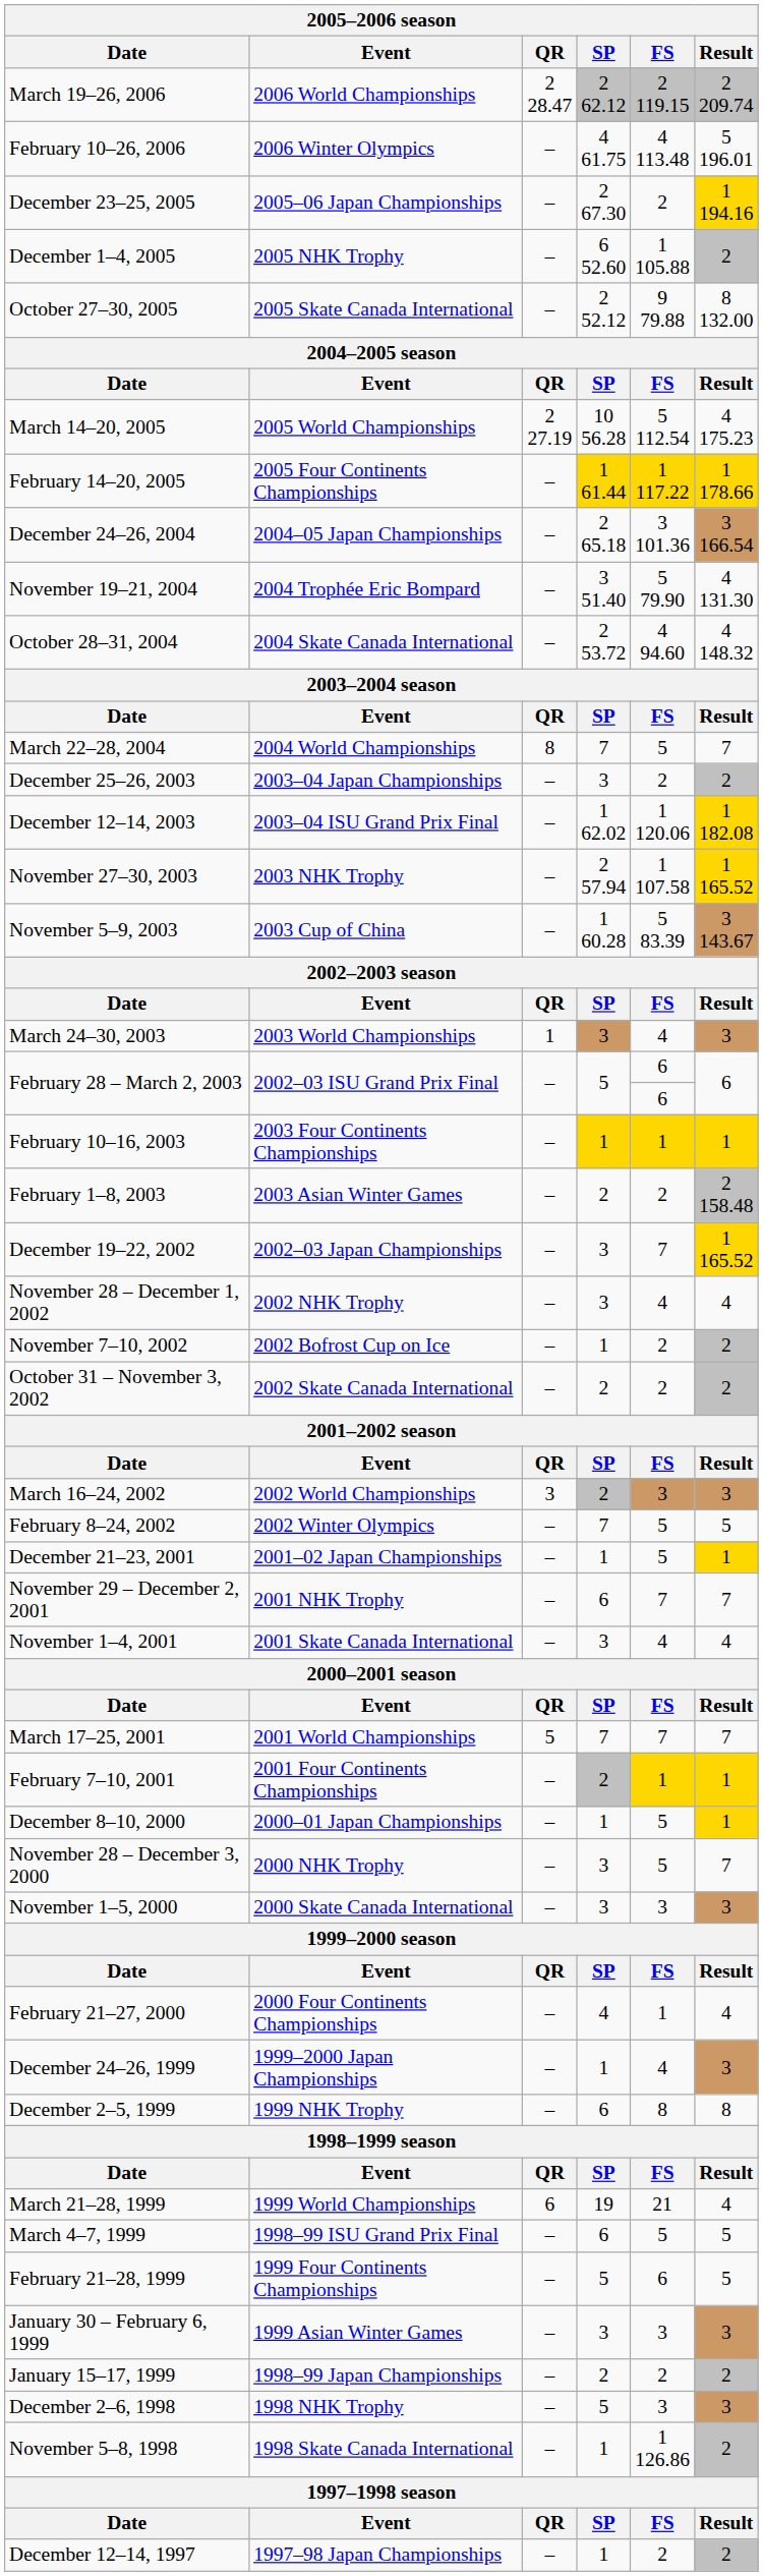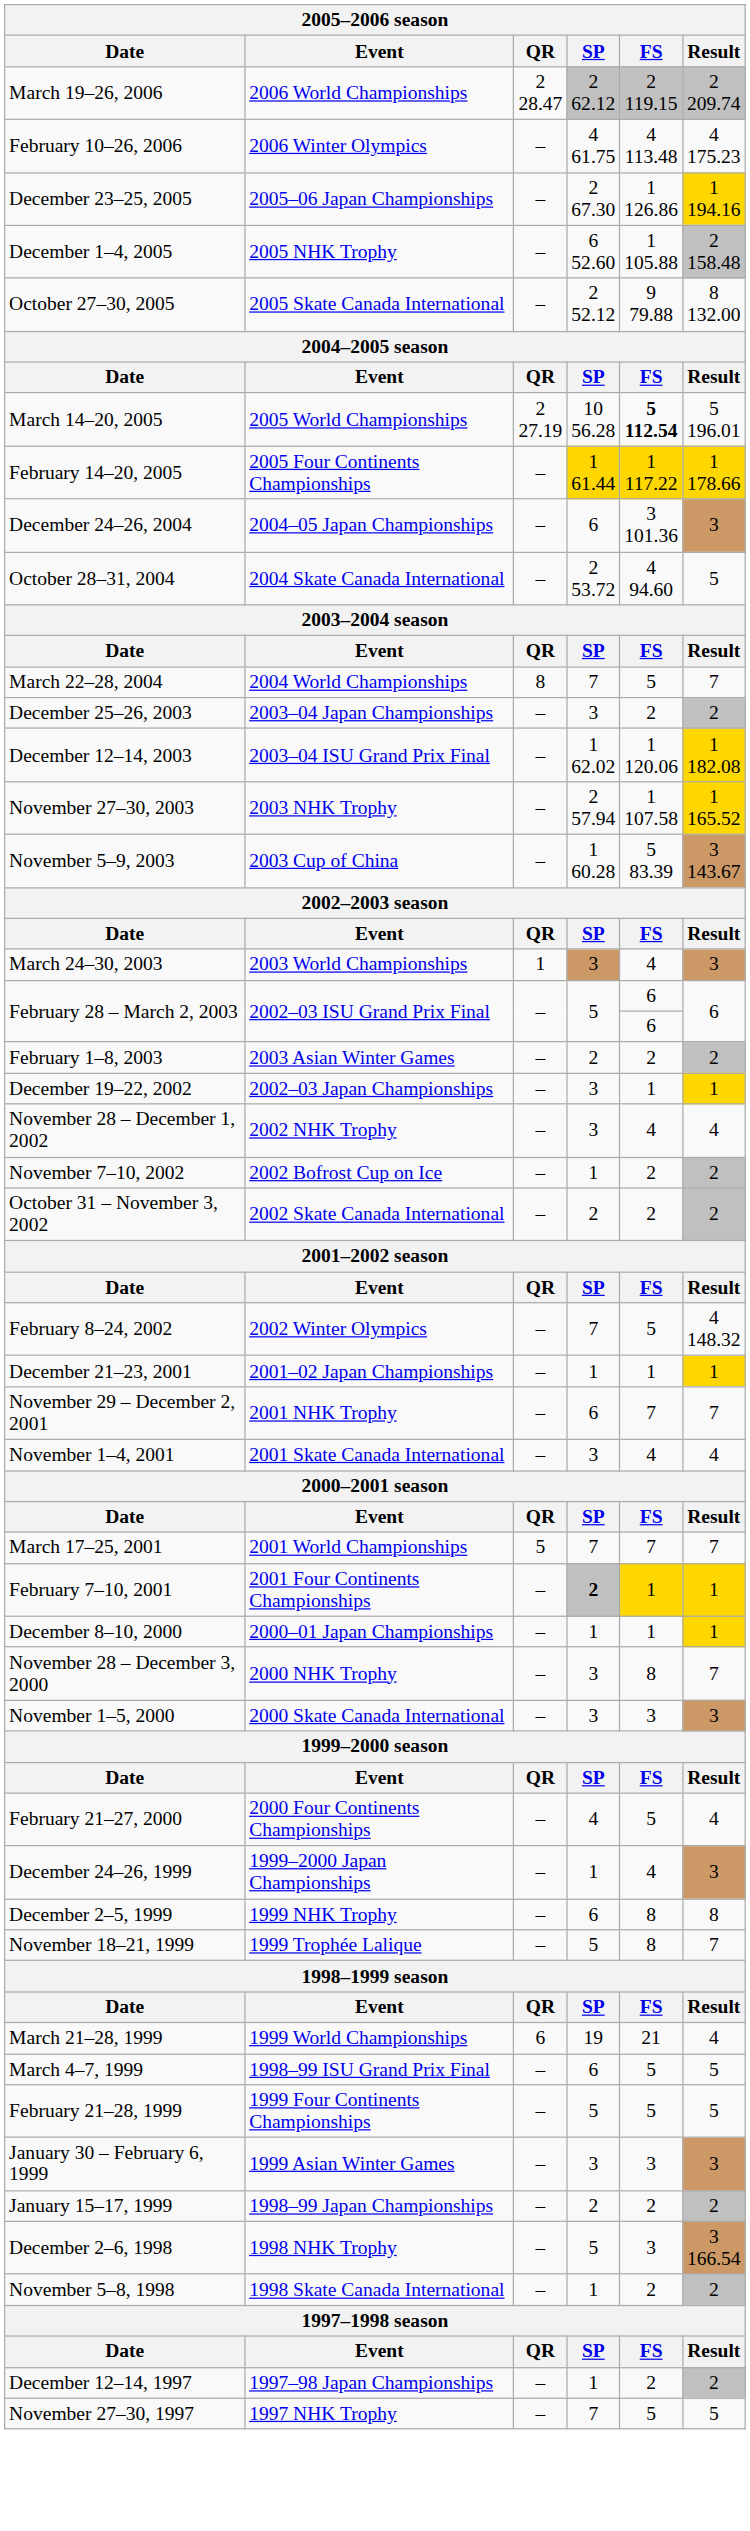 <table class="wikitable">
 <tr>
 <th colspan="6">2005–2006 season</th>
 </tr>
 <tr>
 <th>Date</th>
 <th>Event</th>
 <th>QR</th>
 <th><a href='#'>SP</a></th>
 <th><a href='#'>FS</a></th>
 <th>Result</th>
 </tr>
 <tr>
 <td>March 19–26, 2006</td>
 <td><a href='#'>2006 World Championships</a></td>
 <td align="center">2<br>28.47</td>
 <td align="center" bgcolor="silver">2<br>62.12</td>
 <td align="center" bgcolor="silver">2<br>119.15</td>
 <td align="center" bgcolor="silver">2<br>209.74</td>
 </tr>
 <tr>
 <td>February 10–26, 2006</td>
 <td><a href='#'>2006 Winter Olympics</a></td>
 <td align="center">–</td>
 <td align="center">4 <br> 61.75</td>
 <td align="center">4 <br> 113.48</td>
-<td align="center">5 <br> 196.01</td>
+<td align="center">4<br>175.23</td>
 </tr>
 <tr>
 <td>December 23–25, 2005</td>
 <td><a href='#'>2005–06 Japan Championships</a></td>
 <td align="center">–</td>
 <td align="center">2 <br> 67.30</td>
-<td align="center">2</td>
+<td align="center">1 <br> 126.86</td>
 <td align="center" bgcolor="gold">1 <br> 194.16</td>
 </tr>
 <tr>
 <td>December 1–4, 2005</td>
 <td><a href='#'>2005 NHK Trophy</a></td>
 <td align="center">–</td>
 <td align="center">6 <br> 52.60</td>
 <td align="center">1 <br> 105.88</td>
-<td align="center" bgcolor="silver">2</td>
+<td align="center" bgcolor="silver">2 <br> 158.48</td>
 </tr>
 <tr>
 <td>October 27–30, 2005</td>
 <td><a href='#'>2005 Skate Canada International</a></td>
 <td align="center">–</td>
 <td align="center">2 <br> 52.12</td>
 <td align="center">9 <br> 79.88</td>
 <td align="center">8 <br> 132.00</td>
 </tr>
 <tr>
 <th colspan="6">2004–2005 season</th>
 </tr>
 <tr>
 <th>Date</th>
 <th>Event</th>
 <th>QR</th>
 <th><a href='#'>SP</a></th>
 <th><a href='#'>FS</a></th>
 <th>Result</th>
 </tr>
 <tr>
 <td>March 14–20, 2005</td>
 <td><a href='#'>2005 World Championships</a></td>
 <td align="center">2<br>27.19</td>
 <td align="center">10 <br> 56.28</td>
-<td align="center">5 <br> 112.54</td>
-<td align="center">4<br>175.23</td>
+<td align="center"><strong>5 <br> 112.54</strong></td>
+<td align="center">5 <br> 196.01</td>
 </tr>
 <tr>
 <td>February 14–20, 2005</td>
 <td><a href='#'>2005 Four Continents Championships</a></td>
 <td align="center">–</td>
 <td align="center" bgcolor="gold">1 <br> 61.44</td>
 <td align="center" bgcolor="gold">1 <br> 117.22</td>
 <td align="center" bgcolor="gold">1 <br> 178.66</td>
 </tr>
 <tr>
 <td>December 24–26, 2004</td>
 <td><a href='#'>2004–05 Japan Championships</a></td>
 <td align="center">–</td>
-<td align="center">2 <br> 65.18</td>
+<td align="center">6</td>
 <td align="center">3 <br> 101.36</td>
-<td align="center" bgcolor="#cc9966">3 <br> 166.54</td>
-</tr>
-<tr>
-<td>November 19–21, 2004</td>
-<td><a href='#'>2004 Trophée Eric Bompard</a></td>
-<td align="center">–</td>
-<td align="center">3 <br> 51.40</td>
-<td align="center">5 <br> 79.90</td>
-<td align="center">4 <br> 131.30</td>
+<td align="center" bgcolor="#cc9966">3</td>
 </tr>
 <tr>
 <td>October 28–31, 2004</td>
 <td><a href='#'>2004 Skate Canada International</a></td>
 <td align="center">–</td>
 <td align="center">2 <br> 53.72</td>
 <td align="center">4 <br> 94.60</td>
-<td align="center">4 <br> 148.32</td>
+<td align="center">5</td>
 </tr>
 <tr>
 <th colspan="6">2003–2004 season</th>
 </tr>
 <tr>
 <th>Date</th>
 <th>Event</th>
 <th>QR</th>
 <th><a href='#'>SP</a></th>
 <th><a href='#'>FS</a></th>
 <th>Result</th>
 </tr>
 <tr>
 <td>March 22–28, 2004</td>
 <td><a href='#'>2004 World Championships</a></td>
 <td align="center">8</td>
 <td align="center">7</td>
 <td align="center">5</td>
 <td align="center">7</td>
 </tr>
 <tr>
 <td>December 25–26, 2003</td>
 <td><a href='#'>2003–04 Japan Championships</a></td>
 <td align="center">–</td>
 <td align="center">3</td>
 <td align="center">2</td>
 <td align="center" bgcolor="silver">2</td>
 </tr>
 <tr>
 <td>December 12–14, 2003</td>
 <td><a href='#'>2003–04 ISU Grand Prix Final</a></td>
 <td align="center">–</td>
 <td align="center">1 <br> 62.02</td>
 <td align="center">1 <br> 120.06</td>
 <td align="center" bgcolor="gold">1 <br> 182.08</td>
 </tr>
 <tr>
 <td>November 27–30, 2003</td>
 <td><a href='#'>2003 NHK Trophy</a></td>
 <td align="center">–</td>
 <td align="center">2 <br> 57.94</td>
 <td align="center">1 <br> 107.58</td>
 <td align="center" bgcolor="gold">1 <br> 165.52</td>
 </tr>
 <tr>
 <td>November 5–9, 2003</td>
 <td><a href='#'>2003 Cup of China</a></td>
 <td align="center">–</td>
 <td align="center">1 <br> 60.28</td>
 <td align="center">5 <br> 83.39</td>
 <td align="center" bgcolor="#cc9966">3 <br> 143.67</td>
 </tr>
 <tr>
 <th colspan="6">2002–2003 season</th>
 </tr>
 <tr>
 <th>Date</th>
 <th>Event</th>
 <th>QR</th>
 <th><a href='#'>SP</a></th>
 <th><a href='#'>FS</a></th>
 <th>Result</th>
 </tr>
 <tr>
 <td>March 24–30, 2003</td>
 <td><a href='#'>2003 World Championships</a></td>
 <td align="center">1</td>
 <td align="center" bgcolor="#cc9966">3</td>
 <td align="center">4</td>
 <td align="center" bgcolor="#cc9966">3</td>
 </tr>
 <tr>
 <td rowspan="2">February 28 – March 2, 2003</td>
 <td rowspan="2"><a href='#'>2002–03 ISU Grand Prix Final</a></td>
 <td rowspan="2" align="center">–</td>
 <td rowspan="2" align="center">5</td>
 <td align="center">6</td>
 <td rowspan="2" align="center">6</td>
 </tr>
 <tr>
 <td align="center">6</td>
 </tr>
 <tr>
-<td>February 10–16, 2003</td>
-<td><a href='#'>2003 Four Continents Championships</a></td>
-<td align="center">–</td>
-<td align="center" bgcolor="gold">1</td>
-<td align="center" bgcolor="gold">1</td>
-<td align="center" bgcolor="gold">1</td>
-</tr>
-<tr>
 <td>February 1–8, 2003</td>
 <td><a href='#'>2003 Asian Winter Games</a></td>
 <td align="center">–</td>
 <td align="center">2</td>
 <td align="center">2</td>
-<td align="center" bgcolor="silver">2 <br> 158.48</td>
+<td align="center" bgcolor="silver">2</td>
 </tr>
 <tr>
 <td>December 19–22, 2002</td>
 <td><a href='#'>2002–03 Japan Championships</a></td>
 <td align="center">–</td>
 <td align="center">3</td>
-<td align="center">7</td>
-<td align="center" bgcolor="gold">1 <br> 165.52</td>
+<td align="center">1</td>
+<td align="center" bgcolor="gold">1</td>
 </tr>
 <tr>
 <td>November 28 – December 1, 2002</td>
 <td><a href='#'>2002 NHK Trophy</a></td>
 <td align="center">–</td>
 <td align="center">3</td>
 <td align="center">4</td>
 <td align="center">4</td>
 </tr>
 <tr>
 <td>November 7–10, 2002</td>
 <td><a href='#'>2002 Bofrost Cup on Ice</a></td>
 <td align="center">–</td>
 <td align="center">1</td>
 <td align="center">2</td>
 <td align="center" bgcolor="silver">2</td>
 </tr>
 <tr>
 <td>October 31 – November 3, 2002</td>
 <td><a href='#'>2002 Skate Canada International</a></td>
 <td align="center">–</td>
 <td align="center">2</td>
 <td align="center">2</td>
 <td align="center" bgcolor="silver">2</td>
 </tr>
 <tr>
 <th colspan="6">2001–2002 season</th>
 </tr>
 <tr>
 <th>Date</th>
 <th>Event</th>
 <th>QR</th>
 <th><a href='#'>SP</a></th>
 <th><a href='#'>FS</a></th>
 <th>Result</th>
 </tr>
 <tr>
-<td>March 16–24, 2002</td>
-<td><a href='#'>2002 World Championships</a></td>
-<td align="center">3</td>
-<td align="center" bgcolor="silver">2</td>
-<td align="center" bgcolor="#cc9966">3</td>
-<td align="center" bgcolor="#cc9966">3</td>
-</tr>
-<tr>
 <td>February 8–24, 2002</td>
 <td><a href='#'>2002 Winter Olympics</a></td>
 <td align="center">–</td>
 <td align="center">7</td>
 <td align="center">5</td>
-<td align="center">5</td>
+<td align="center">4 <br> 148.32</td>
 </tr>
 <tr>
 <td>December 21–23, 2001</td>
 <td><a href='#'>2001–02 Japan Championships</a></td>
 <td align="center">–</td>
 <td align="center">1</td>
-<td align="center">5</td>
+<td align="center">1</td>
 <td align="center" bgcolor="gold">1</td>
 </tr>
 <tr>
 <td>November 29 – December 2, 2001</td>
 <td><a href='#'>2001 NHK Trophy</a></td>
 <td align="center">–</td>
 <td align="center">6</td>
 <td align="center">7</td>
 <td align="center">7</td>
 </tr>
 <tr>
 <td>November 1–4, 2001</td>
 <td><a href='#'>2001 Skate Canada International</a></td>
 <td align="center">–</td>
 <td align="center">3</td>
 <td align="center">4</td>
 <td align="center">4</td>
 </tr>
 <tr>
 <th colspan="6">2000–2001 season</th>
 </tr>
 <tr>
 <th>Date</th>
 <th>Event</th>
 <th>QR</th>
 <th><a href='#'>SP</a></th>
 <th><a href='#'>FS</a></th>
 <th>Result</th>
 </tr>
 <tr>
 <td>March 17–25, 2001</td>
 <td><a href='#'>2001 World Championships</a></td>
 <td align="center">5</td>
 <td align="center">7</td>
 <td align="center">7</td>
 <td align="center">7</td>
 </tr>
 <tr>
 <td>February 7–10, 2001</td>
 <td><a href='#'>2001 Four Continents Championships</a></td>
 <td align="center">–</td>
-<td align="center" bgcolor="silver">2</td>
+<td align="center" bgcolor="silver"><strong>2</strong></td>
 <td align="center" bgcolor="gold">1</td>
 <td align="center" bgcolor="gold">1</td>
 </tr>
 <tr>
 <td>December 8–10, 2000</td>
 <td><a href='#'>2000–01 Japan Championships</a></td>
 <td align="center">–</td>
 <td align="center">1</td>
-<td align="center">5</td>
+<td align="center">1</td>
 <td align="center" bgcolor="gold">1</td>
 </tr>
 <tr>
 <td>November 28 – December 3, 2000</td>
 <td><a href='#'>2000 NHK Trophy</a></td>
 <td align="center">–</td>
 <td align="center">3</td>
-<td align="center">5</td>
+<td align="center">8</td>
 <td align="center">7</td>
 </tr>
 <tr>
 <td>November 1–5, 2000</td>
 <td><a href='#'>2000 Skate Canada International</a></td>
 <td align="center">–</td>
 <td align="center">3</td>
 <td align="center">3</td>
 <td align="center" bgcolor="#cc9966">3</td>
 </tr>
 <tr>
 <th colspan="6">1999–2000 season</th>
 </tr>
 <tr>
 <th>Date</th>
 <th>Event</th>
 <th>QR</th>
 <th><a href='#'>SP</a></th>
 <th><a href='#'>FS</a></th>
 <th>Result</th>
 </tr>
 <tr>
 <td>February 21–27, 2000</td>
 <td><a href='#'>2000 Four Continents Championships</a></td>
 <td align="center">–</td>
 <td align="center">4</td>
-<td align="center">1</td>
+<td align="center">5</td>
 <td align="center">4</td>
 </tr>
 <tr>
 <td>December 24–26, 1999</td>
 <td><a href='#'>1999–2000 Japan Championships</a></td>
 <td align="center">–</td>
 <td align="center">1</td>
 <td align="center">4</td>
 <td align="center" bgcolor="cc9966">3</td>
 </tr>
 <tr>
 <td>December 2–5, 1999</td>
 <td><a href='#'>1999 NHK Trophy</a></td>
 <td align="center">–</td>
 <td align="center">6</td>
 <td align="center">8</td>
 <td align="center">8</td>
+</tr>
+<tr>
+<td>November 18–21, 1999</td>
+<td><a href='#'>1999 Trophée Lalique</a></td>
+<td align="center">–</td>
+<td align="center">5</td>
+<td align="center">8</td>
+<td align="center">7</td>
 </tr>
 <tr>
 <th colspan="6">1998–1999 season</th>
 </tr>
 <tr>
 <th>Date</th>
 <th>Event</th>
 <th>QR</th>
 <th><a href='#'>SP</a></th>
 <th><a href='#'>FS</a></th>
 <th>Result</th>
 </tr>
 <tr>
 <td>March 21–28, 1999</td>
 <td><a href='#'>1999 World Championships</a></td>
 <td align="center">6</td>
 <td align="center">19</td>
 <td align="center">21</td>
 <td align="center">4</td>
 </tr>
 <tr>
 <td>March 4–7, 1999</td>
 <td><a href='#'>1998–99 ISU Grand Prix Final</a></td>
 <td align="center">–</td>
 <td align="center">6</td>
 <td align="center">5</td>
 <td align="center">5</td>
 </tr>
 <tr>
 <td>February 21–28, 1999</td>
 <td><a href='#'>1999 Four Continents Championships</a></td>
 <td align="center">–</td>
 <td align="center">5</td>
-<td align="center">6</td>
+<td align="center">5</td>
 <td align="center">5</td>
 </tr>
 <tr>
 <td>January 30 – February 6, 1999</td>
 <td><a href='#'>1999 Asian Winter Games</a></td>
 <td align="center">–</td>
 <td align="center">3</td>
 <td align="center">3</td>
 <td align="center" bgcolor="#cc9966">3</td>
 </tr>
 <tr>
 <td>January 15–17, 1999</td>
 <td><a href='#'>1998–99 Japan Championships</a></td>
 <td align="center">–</td>
 <td align="center">2</td>
 <td align="center">2</td>
 <td align="center" bgcolor="silver">2</td>
 </tr>
 <tr>
 <td>December 2–6, 1998</td>
 <td><a href='#'>1998 NHK Trophy</a></td>
 <td align="center">–</td>
 <td align="center">5</td>
 <td align="center">3</td>
-<td align="center" bgcolor="#cc9966">3</td>
+<td align="center" bgcolor="#cc9966">3 <br> 166.54</td>
 </tr>
 <tr>
 <td>November 5–8, 1998</td>
 <td><a href='#'>1998 Skate Canada International</a></td>
 <td align="center">–</td>
 <td align="center">1</td>
-<td align="center">1 <br> 126.86</td>
+<td align="center">2</td>
 <td align="center" bgcolor="silver">2</td>
 </tr>
 <tr>
 <th colspan="6">1997–1998 season</th>
 </tr>
 <tr>
 <th>Date</th>
 <th>Event</th>
 <th>QR</th>
 <th><a href='#'>SP</a></th>
 <th><a href='#'>FS</a></th>
 <th>Result</th>
 </tr>
 <tr>
 <td>December 12–14, 1997</td>
 <td><a href='#'>1997–98 Japan Championships</a></td>
 <td align="center">–</td>
 <td align="center">1</td>
 <td align="center">2</td>
 <td align="center" bgcolor="silver">2</td>
 </tr>
+<tr>
+<td>November 27–30, 1997</td>
+<td><a href='#'>1997 NHK Trophy</a></td>
+<td align="center">–</td>
+<td align="center">7</td>
+<td align="center">5</td>
+<td align="center">5</td>
+</tr>
 </table>
